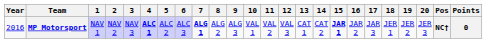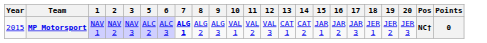 <table class="wikitable" style="text-align:center; font-size:85%">
 <tr>
 <th>Year</th>
 <th>Team</th>
 <th>1</th>
 <th>2</th>
 <th>3</th>
-<th>4</th>
 <th>5</th>
 <th>6</th>
 <th>7</th>
 <th>8</th>
 <th>9</th>
 <th>10</th>
 <th>11</th>
 <th>12</th>
 <th>13</th>
 <th>14</th>
 <th>15</th>
 <th>16</th>
 <th>17</th>
 <th>18</th>
 <th>19</th>
 <th>20</th>
 <th>Pos</th>
 <th>Points</th>
 </tr>
 <tr>
-<td><a href='#'>2016</a></td>
+<td><a href='#'>2015</a></td>
 <th nowrap><a href='#'>MP Motorsport</a></th>
 <td style="background:#CFCFFF;"><a href='#'>NAV<br>1</a><br></td>
 <td style="background:#CFCFFF;"><a href='#'>NAV<br>2</a><br></td>
 <td style="background:#CFCFFF;"><a href='#'>NAV<br>3</a><br></td>
-<td style="background:#CFCFFF;"><strong><a href='#'>ALC<br>1</a></strong><br></td>
 <td style="background:#CFCFFF;"><a href='#'>ALC<br>2</a><br></td>
 <td style="background:#CFCFFF;"><a href='#'>ALC<br>3</a><br></td>
 <td style="background:#;"><strong><a href='#'>ALG<br>1</a></strong></td>
 <td style="background:#;"><a href='#'>ALG<br>2</a></td>
 <td style="background:#;"><a href='#'>ALG<br>3</a></td>
 <td style="background:#;"><a href='#'>VAL<br>1</a></td>
 <td style="background:#;"><a href='#'>VAL<br>2</a></td>
 <td style="background:#;"><a href='#'>VAL<br>3</a></td>
 <td style="background:#;"><a href='#'>CAT<br>1</a></td>
 <td style="background:#;"><a href='#'>CAT<br>2</a></td>
-<td style="background:#;"><strong><a href='#'>JAR<br>1</a></strong></td>
+<td style="background:#;"><a href='#'>JAR<br>1</a></td>
 <td style="background:#;"><a href='#'>JAR<br>2</a></td>
 <td style="background:#;"><a href='#'>JAR<br>3</a></td>
 <td style="background:#;"><a href='#'>JER<br>1</a></td>
 <td style="background:#;"><a href='#'>JER<br>2</a></td>
 <td style="background:#;"><a href='#'>JER<br>3</a></td>
 <th>NC†</th>
 <th>0</th>
 </tr>
 </table>
